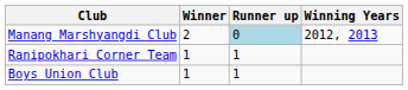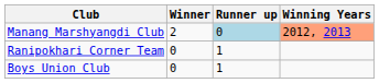 <table class="wikitable sortable">
 <tr>
 <th>Club</th>
 <th>Winner</th>
 <th>Runner up</th>
 <th>Winning Years</th>
 </tr>
 <tr>
 <td><a href='#'>Manang Marshyangdi Club</a></td>
 <td>2</td>
 <td style="background: lightblue;">0</td>
-<td>2012, <a href='#'>2013</a></td>
+<td style="background: lightsalmon;">2012, <a href='#'>2013</a></td>
 </tr>
 <tr>
 <td><a href='#'>Ranipokhari Corner Team</a></td>
-<td>1</td>
+<td>0</td>
 <td>1</td>
 <td></td>
 </tr>
 <tr>
 <td><a href='#'>Boys Union Club</a></td>
-<td>1</td>
+<td>0</td>
 <td>1</td>
 <td></td>
 </tr>
 </table>
